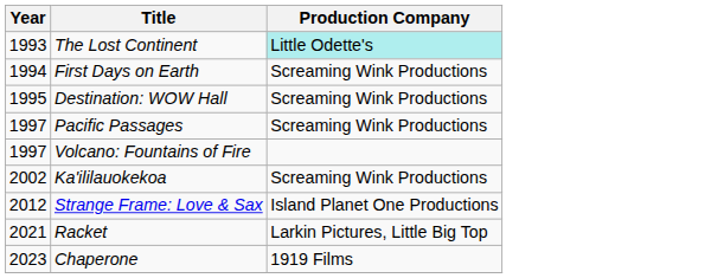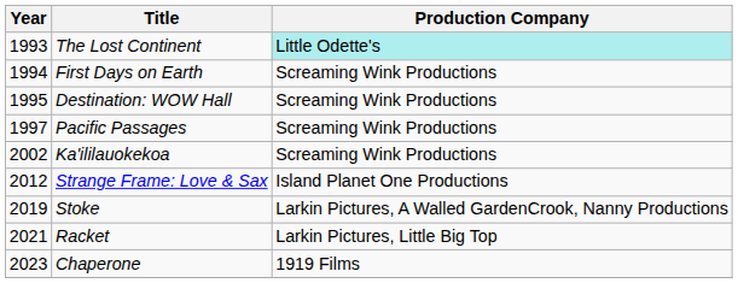 <table class="wikitable">
 <tr>
 <th>Year</th>
 <th>Title</th>
 <th>Production Company</th>
 </tr>
 <tr>
 <td>1993</td>
 <td><em>The Lost Continent</em></td>
 <td style="background: paleturquoise;">Little Odette's</td>
 </tr>
 <tr>
 <td>1994</td>
 <td><em>First Days on Earth</em></td>
 <td>Screaming Wink Productions</td>
 </tr>
 <tr>
 <td>1995</td>
 <td><em>Destination: WOW Hall</em></td>
 <td>Screaming Wink Productions</td>
 </tr>
 <tr>
 <td>1997</td>
 <td><em>Pacific Passages</em></td>
 <td>Screaming Wink Productions</td>
 </tr>
 <tr>
-<td>1997</td>
-<td><em>Volcano: Fountains of Fire</em></td>
-<td></td>
-</tr>
-<tr>
 <td>2002</td>
 <td><em>Ka'ililauokekoa</em></td>
 <td>Screaming Wink Productions</td>
 </tr>
 <tr>
 <td>2012</td>
 <td><em><a href='#'>Strange Frame: Love & Sax</a></em></td>
 <td>Island Planet One Productions</td>
+</tr>
+<tr>
+<td>2019</td>
+<td><em>Stoke</em></td>
+<td>Larkin Pictures, A Walled GardenCrook, Nanny Productions</td>
 </tr>
 <tr>
 <td>2021</td>
 <td><em>Racket</em></td>
 <td>Larkin Pictures, Little Big Top</td>
 </tr>
 <tr>
 <td>2023</td>
 <td><em>Chaperone</em></td>
 <td>1919 Films</td>
 </tr>
 <tr>
 </tr>
 </table>
